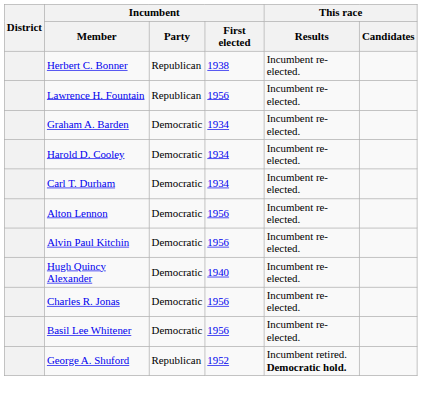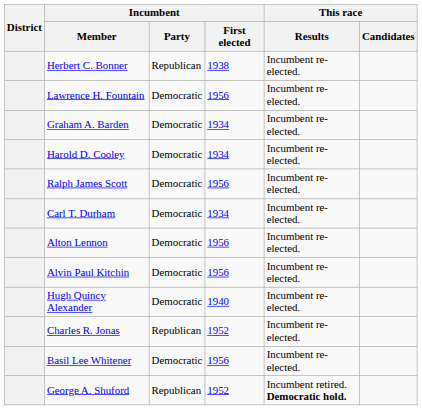 <table class=wikitable>
 <tr>
 <th rowspan=2>District</th>
 <th colspan=3>Incumbent</th>
 <th colspan=2>This race</th>
 </tr>
 <tr>
 <th>Member</th>
 <th>Party</th>
 <th>First elected</th>
 <th>Results</th>
 <th>Candidates</th>
 </tr>
 <tr>
 <th></th>
 <td><a href='#'>Herbert C. Bonner</a></td>
 <td>Republican</td>
 <td><a href='#'>1938</a></td>
 <td>Incumbent re-elected.</td>
 <td nowrap></td>
 </tr>
 <tr>
 <th></th>
 <td><a href='#'>Lawrence H. Fountain</a></td>
-<td>Republican</td>
+<td>Democratic</td>
 <td><a href='#'>1956</a></td>
 <td>Incumbent re-elected.</td>
 <td nowrap></td>
 </tr>
 <tr>
 <th></th>
 <td><a href='#'>Graham A. Barden</a></td>
 <td>Democratic</td>
 <td><a href='#'>1934</a></td>
 <td>Incumbent re-elected.</td>
 <td nowrap></td>
 </tr>
 <tr>
 <th></th>
 <td><a href='#'>Harold D. Cooley</a></td>
 <td>Democratic</td>
 <td><a href='#'>1934</a></td>
+<td>Incumbent re-elected.</td>
+<td nowrap></td>
+</tr>
+<tr>
+<th></th>
+<td><a href='#'>Ralph James Scott</a></td>
+<td>Democratic</td>
+<td><a href='#'>1956</a></td>
 <td>Incumbent re-elected.</td>
 <td nowrap></td>
 </tr>
 <tr>
 <th></th>
 <td><a href='#'>Carl T. Durham</a></td>
 <td>Democratic</td>
 <td><a href='#'>1934</a></td>
 <td>Incumbent re-elected.</td>
 <td nowrap></td>
 </tr>
 <tr>
 <th></th>
 <td><a href='#'>Alton Lennon</a></td>
 <td>Democratic</td>
 <td><a href='#'>1956</a></td>
 <td>Incumbent re-elected.</td>
 <td nowrap></td>
 </tr>
 <tr>
 <th></th>
 <td><a href='#'>Alvin Paul Kitchin</a></td>
 <td>Democratic</td>
 <td><a href='#'>1956</a></td>
 <td>Incumbent re-elected.</td>
 <td nowrap></td>
 </tr>
 <tr>
 <th></th>
 <td><a href='#'>Hugh Quincy Alexander</a></td>
 <td>Democratic</td>
 <td><a href='#'>1940</a></td>
 <td>Incumbent re-elected.</td>
 <td nowrap></td>
 </tr>
 <tr>
 <th></th>
 <td><a href='#'>Charles R. Jonas</a></td>
-<td>Democratic</td>
-<td><a href='#'>1956</a></td>
+<td>Republican</td>
+<td><a href='#'>1952</a></td>
 <td>Incumbent re-elected.</td>
 <td nowrap></td>
 </tr>
 <tr>
 <th></th>
 <td><a href='#'>Basil Lee Whitener</a></td>
 <td>Democratic</td>
 <td><a href='#'>1956</a></td>
 <td>Incumbent re-elected.</td>
 <td nowrap></td>
 </tr>
 <tr>
 <th></th>
 <td><a href='#'>George A. Shuford</a></td>
 <td>Republican</td>
 <td><a href='#'>1952</a></td>
 <td>Incumbent retired.<br><strong>Democratic hold.</strong></td>
 <td nowrap></td>
 </tr>
 </table>
